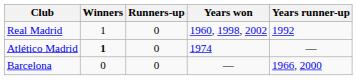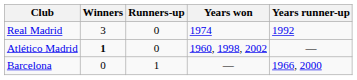 <table class="wikitable sortable">
 <tr>
 <th>Club</th>
 <th>Winners</th>
 <th>Runners-up</th>
 <th class="unsortable">Years won</th>
 <th class="unsortable">Years runner-up</th>
 </tr>
 <tr>
 <td><a href='#'>Real Madrid</a></td>
-<td align=center>1</td>
+<td align=center>3</td>
 <td align=center>0</td>
-<td><a href='#'>1960</a>, <a href='#'>1998</a>, <a href='#'>2002</a></td>
+<td><a href='#'>1974</a></td>
 <td><a href='#'>1992</a></td>
 </tr>
 <tr>
 <td><a href='#'>Atlético Madrid</a></td>
 <td align=center><strong>1</strong></td>
 <td align=center>0</td>
-<td><a href='#'>1974</a></td>
+<td><a href='#'>1960</a>, <a href='#'>1998</a>, <a href='#'>2002</a></td>
 <td align=center>—</td>
 </tr>
 <tr>
 <td><a href='#'>Barcelona</a></td>
 <td align=center>0</td>
-<td align=center>0</td>
+<td align=center>1</td>
 <td align=center>—</td>
 <td><a href='#'>1966</a>, <a href='#'>2000</a></td>
 </tr>
 </table>
